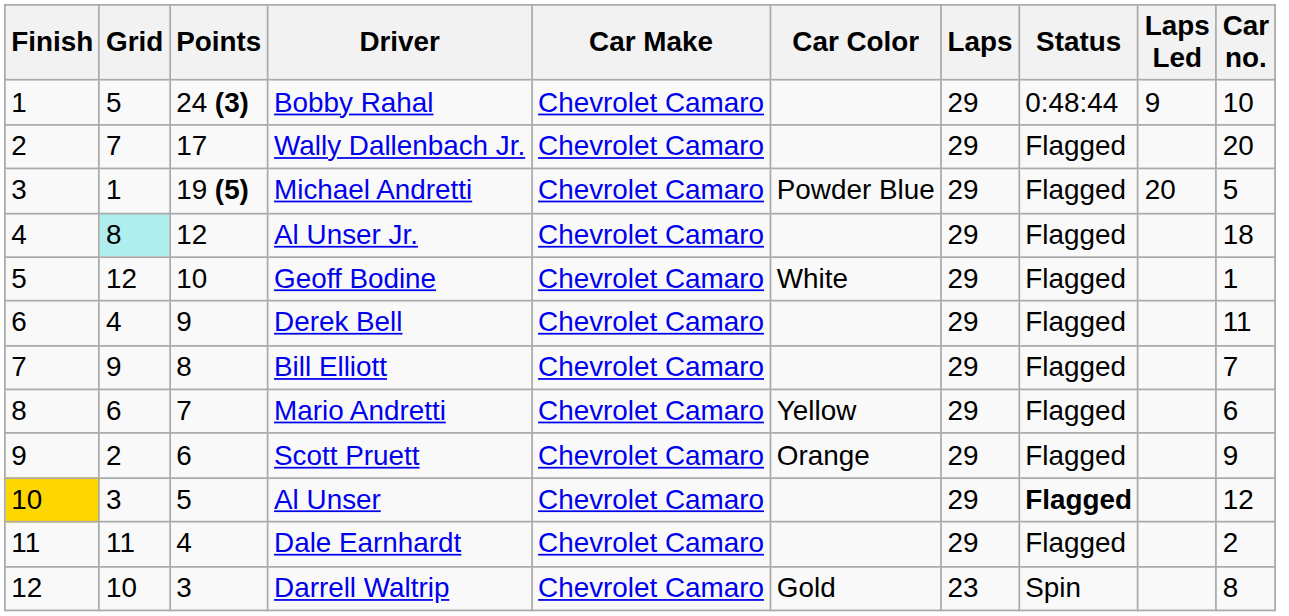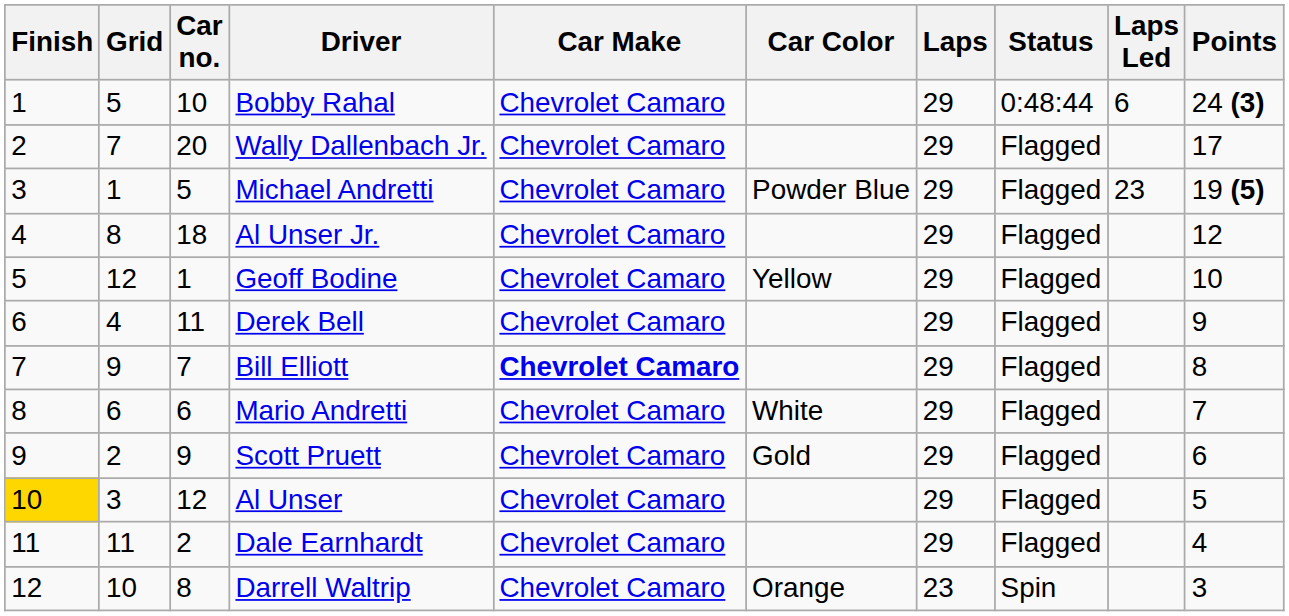 <table class="wikitable">
 <tr>
 <th>Finish</th>
 <th>Grid</th>
-<th>Points</th>
+<th>Car<br>no.</th>
 <th>Driver</th>
 <th>Car Make</th>
 <th>Car Color</th>
 <th>Laps</th>
 <th>Status</th>
 <th>Laps<br>Led</th>
-<th>Car<br>no.</th>
+<th>Points</th>
 </tr>
 <tr>
 <td>1</td>
 <td>5</td>
-<td>24 <strong>(3)</strong></td>
+<td>10</td>
 <td> <a href='#'>Bobby Rahal</a></td>
 <td><a href='#'>Chevrolet Camaro</a></td>
 <td><div></div></td>
 <td>29</td>
 <td>0:48:44</td>
-<td>9</td>
-<td>10</td>
+<td>6</td>
+<td>24 <strong>(3)</strong></td>
 </tr>
 <tr>
 <td>2</td>
 <td>7</td>
-<td>17</td>
+<td>20</td>
 <td> <a href='#'>Wally Dallenbach Jr.</a></td>
 <td><a href='#'>Chevrolet Camaro</a></td>
 <td><div></div></td>
 <td>29</td>
 <td>Flagged</td>
 <td></td>
-<td>20</td>
+<td>17</td>
 </tr>
 <tr>
 <td>3</td>
 <td>1</td>
-<td>19 <strong>(5)</strong></td>
+<td>5</td>
 <td> <a href='#'>Michael Andretti</a></td>
 <td><a href='#'>Chevrolet Camaro</a></td>
 <td><div> Powder Blue</div></td>
 <td>29</td>
 <td>Flagged</td>
-<td>20</td>
-<td>5</td>
+<td>23</td>
+<td>19 <strong>(5)</strong></td>
 </tr>
 <tr>
 <td>4</td>
-<td style="background: paleturquoise;">8</td>
-<td>12</td>
+<td>8</td>
+<td>18</td>
 <td> <a href='#'>Al Unser Jr.</a></td>
 <td><a href='#'>Chevrolet Camaro</a></td>
 <td><div></div></td>
 <td>29</td>
 <td>Flagged</td>
 <td></td>
-<td>18</td>
+<td>12</td>
 </tr>
 <tr>
 <td>5</td>
 <td>12</td>
-<td>10</td>
+<td>1</td>
 <td> <a href='#'>Geoff Bodine</a></td>
 <td><a href='#'>Chevrolet Camaro</a></td>
-<td><div> White</div></td>
+<td><div> Yellow</div></td>
 <td>29</td>
 <td>Flagged</td>
 <td></td>
-<td>1</td>
+<td>10</td>
 </tr>
 <tr>
 <td>6</td>
 <td>4</td>
-<td>9</td>
+<td>11</td>
 <td> <a href='#'>Derek Bell</a></td>
 <td><a href='#'>Chevrolet Camaro</a></td>
 <td><div></div></td>
 <td>29</td>
 <td>Flagged</td>
 <td></td>
-<td>11</td>
+<td>9</td>
 </tr>
 <tr>
 <td>7</td>
 <td>9</td>
+<td>7</td>
+<td> <a href='#'>Bill Elliott</a></td>
+<td><strong><a href='#'>Chevrolet Camaro</a></strong></td>
+<td><div></div></td>
+<td>29</td>
+<td>Flagged</td>
+<td></td>
 <td>8</td>
-<td> <a href='#'>Bill Elliott</a></td>
+</tr>
+<tr>
+<td>8</td>
+<td>6</td>
+<td>6</td>
+<td> <a href='#'>Mario Andretti</a></td>
 <td><a href='#'>Chevrolet Camaro</a></td>
-<td><div></div></td>
+<td><div> White</div></td>
 <td>29</td>
 <td>Flagged</td>
 <td></td>
 <td>7</td>
 </tr>
 <tr>
-<td>8</td>
-<td>6</td>
-<td>7</td>
-<td> <a href='#'>Mario Andretti</a></td>
+<td>9</td>
+<td>2</td>
+<td>9</td>
+<td> <a href='#'>Scott Pruett</a></td>
 <td><a href='#'>Chevrolet Camaro</a></td>
-<td><div> Yellow</div></td>
+<td><div> Gold</div></td>
 <td>29</td>
 <td>Flagged</td>
 <td></td>
 <td>6</td>
 </tr>
 <tr>
-<td>9</td>
-<td>2</td>
-<td>6</td>
-<td> <a href='#'>Scott Pruett</a></td>
-<td><a href='#'>Chevrolet Camaro</a></td>
-<td><div> Orange</div></td>
-<td>29</td>
-<td>Flagged</td>
-<td></td>
-<td>9</td>
-</tr>
-<tr>
 <td style="background: gold;">10</td>
 <td>3</td>
-<td>5</td>
+<td>12</td>
 <td> <a href='#'>Al Unser</a></td>
 <td><a href='#'>Chevrolet Camaro</a></td>
 <td><div></div></td>
 <td>29</td>
-<td><strong>Flagged</strong></td>
+<td>Flagged</td>
 <td></td>
-<td>12</td>
+<td>5</td>
 </tr>
 <tr>
 <td>11</td>
 <td>11</td>
-<td>4</td>
+<td>2</td>
 <td> <a href='#'>Dale Earnhardt</a></td>
 <td><a href='#'>Chevrolet Camaro</a></td>
 <td><div></div></td>
 <td>29</td>
 <td>Flagged</td>
 <td></td>
-<td>2</td>
+<td>4</td>
 </tr>
 <tr>
 <td>12</td>
 <td>10</td>
-<td>3</td>
+<td>8</td>
 <td> <a href='#'>Darrell Waltrip</a></td>
 <td><a href='#'>Chevrolet Camaro</a></td>
-<td><div> Gold</div></td>
+<td><div> Orange</div></td>
 <td>23</td>
 <td>Spin</td>
 <td></td>
-<td>8</td>
+<td>3</td>
 </tr>
 </table>
